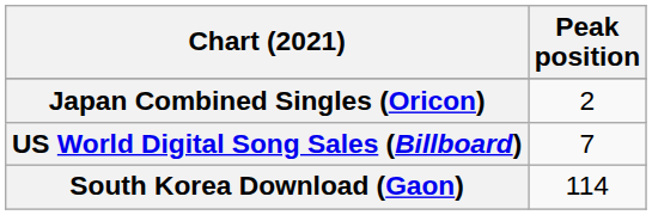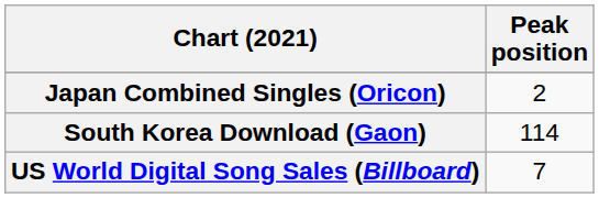 <table class="wikitable sortable plainrowheaders" style="text-align:center">
 <tr>
 <th scope="col">Chart (2021)</th>
 <th scope="col">Peak<br>position</th>
 </tr>
 <tr>
 </tr>
 <tr>
 </tr>
 <tr>
 </tr>
 <tr>
 </tr>
 <tr>
 <th scope="row">Japan Combined Singles (<a href='#'>Oricon</a>)<br></th>
 <td>2</td>
 </tr>
 <tr>
+<th scope="row">South Korea Download (<a href='#'>Gaon</a>)<br></th>
+<td>114</td>
+</tr>
+<tr>
 <th scope="row">US <a href='#'>World Digital Song Sales</a> (<em><a href='#'>Billboard</a></em>)</th>
 <td>7</td>
 </tr>
-<tr>
-<th scope="row">South Korea Download (<a href='#'>Gaon</a>)<br></th>
-<td>114</td>
-</tr>
 </table>
